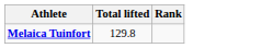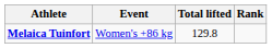 <table class=wikitable style="font-size:90%">
 <tr>
 <th>Athlete</th>
+<th>Event</th>
 <th>Total lifted</th>
 <th>Rank</th>
 </tr>
 <tr>
 <td><strong><a href='#'>Melaica Tuinfort</a></strong></td>
+<td><a href='#'>Women's +86 kg</a></td>
 <td align=center>129.8</td>
 <td align=center></td>
 </tr>
 </table>
